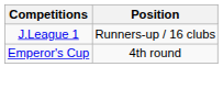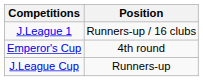 <table class="wikitable" style="text-align:center;">
 <tr>
 <th>Competitions</th>
 <th>Position</th>
 </tr>
 <tr>
 <td><a href='#'>J.League 1</a></td>
 <td>Runners-up / 16 clubs</td>
 </tr>
 <tr>
 <td><a href='#'>Emperor's Cup</a></td>
 <td>4th round</td>
 </tr>
+<tr>
+<td><a href='#'>J.League Cup</a></td>
+<td>Runners-up</td>
+</tr>
 </table>
